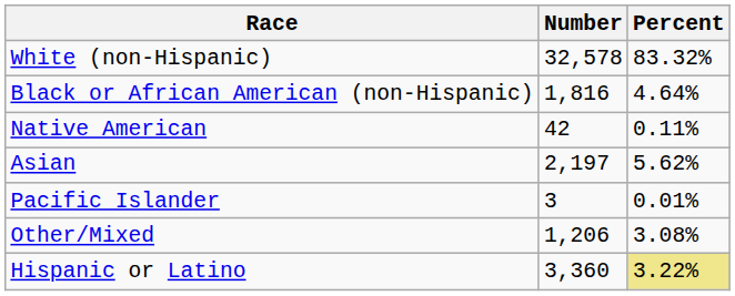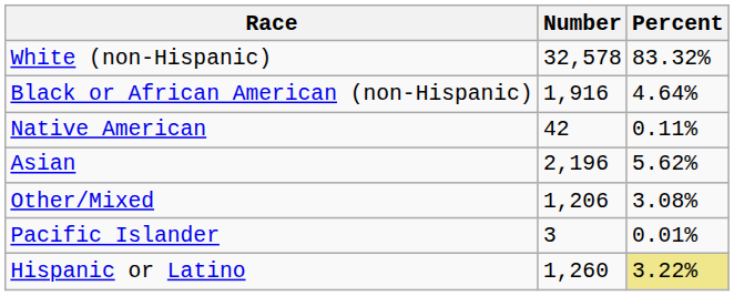 <table class="wikitable">
 <tr>
 <th>Race</th>
 <th>Number</th>
 <th>Percent</th>
 </tr>
 <tr>
 <td><a href='#'>White</a> (non-Hispanic)</td>
 <td>32,578</td>
 <td>83.32%</td>
 </tr>
 <tr>
 <td><a href='#'>Black or African American</a> (non-Hispanic)</td>
-<td>1,816</td>
+<td>1,916</td>
 <td>4.64%</td>
 </tr>
 <tr>
 <td><a href='#'>Native American</a></td>
 <td>42</td>
 <td>0.11%</td>
 </tr>
 <tr>
 <td><a href='#'>Asian</a></td>
-<td>2,197</td>
+<td>2,196</td>
 <td>5.62%</td>
+</tr>
+<tr>
+<td><a href='#'>Other/Mixed</a></td>
+<td>1,206</td>
+<td>3.08%</td>
 </tr>
 <tr>
 <td><a href='#'>Pacific Islander</a></td>
 <td>3</td>
 <td>0.01%</td>
 </tr>
 <tr>
-<td><a href='#'>Other/Mixed</a></td>
-<td>1,206</td>
-<td>3.08%</td>
-</tr>
-<tr>
 <td><a href='#'>Hispanic</a> or <a href='#'>Latino</a></td>
-<td>3,360</td>
+<td>1,260</td>
 <td style="background: khaki;">3.22%</td>
 </tr>
 </table>
